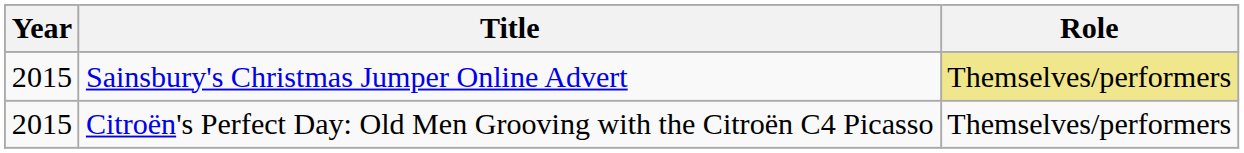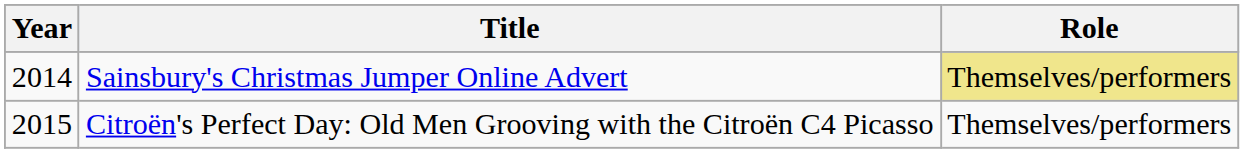 <table class="wikitable">
 <tr style="background:#b0c4de; text-align:center;">
 <th>Year</th>
 <th>Title</th>
 <th>Role</th>
 </tr>
 <tr>
-<td>2015</td>
+<td>2014</td>
 <td><a href='#'>Sainsbury's Christmas Jumper Online Advert</a></td>
 <td style="background: khaki;">Themselves/performers</td>
 </tr>
 <tr>
 <td>2015</td>
 <td><a href='#'>Citroën</a>'s Perfect Day: Old Men Grooving with the Citroën C4 Picasso</td>
 <td>Themselves/performers</td>
 </tr>
 </table>
